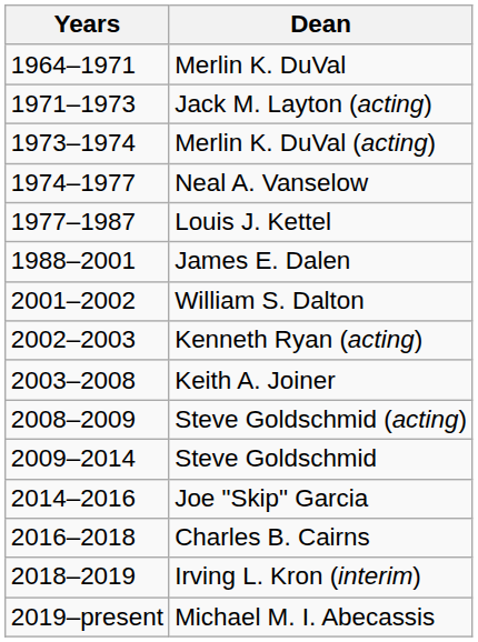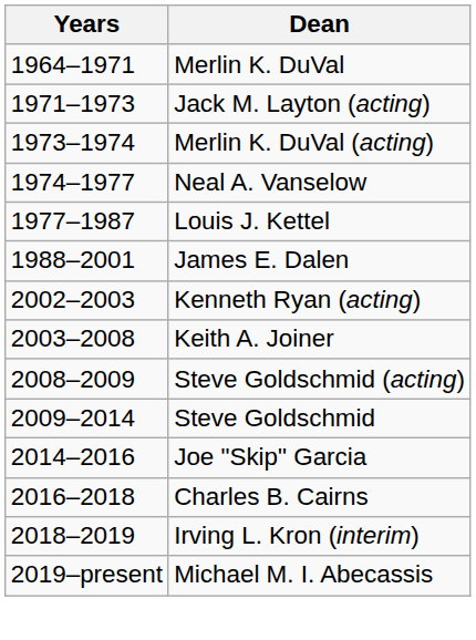 <table class="wikitable">
 <tr>
 <th>Years</th>
 <th>Dean</th>
 </tr>
 <tr>
 <td>1964–1971</td>
 <td>Merlin K. DuVal</td>
 </tr>
 <tr>
 <td>1971–1973</td>
 <td>Jack M. Layton (<em>acting</em>)</td>
 </tr>
 <tr>
 <td>1973–1974</td>
 <td>Merlin K. DuVal (<em>acting</em>)</td>
 </tr>
 <tr>
 <td>1974–1977</td>
 <td>Neal A. Vanselow</td>
 </tr>
 <tr>
 <td>1977–1987</td>
 <td>Louis J. Kettel</td>
 </tr>
 <tr>
 <td>1988–2001</td>
 <td>James E. Dalen</td>
-</tr>
-<tr>
-<td>2001–2002</td>
-<td>William S. Dalton</td>
 </tr>
 <tr>
 <td>2002–2003</td>
 <td>Kenneth Ryan (<em>acting</em>)</td>
 </tr>
 <tr>
 <td>2003–2008</td>
 <td>Keith A. Joiner</td>
 </tr>
 <tr>
 <td>2008–2009</td>
 <td>Steve Goldschmid (<em>acting</em>)</td>
 </tr>
 <tr>
 <td>2009–2014</td>
 <td>Steve Goldschmid</td>
 </tr>
 <tr>
 <td>2014–2016</td>
 <td>Joe "Skip" Garcia</td>
 </tr>
 <tr>
 <td>2016–2018 </td>
 <td>Charles B. Cairns</td>
 </tr>
 <tr>
 <td>2018–2019 </td>
 <td>Irving L. Kron (<em>interim</em>)</td>
 </tr>
 <tr>
 <td>2019–present </td>
 <td>Michael M. I. Abecassis</td>
 </tr>
 </table>
